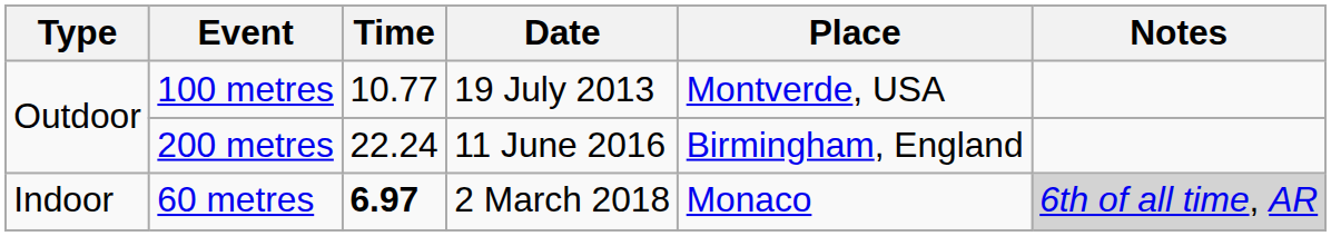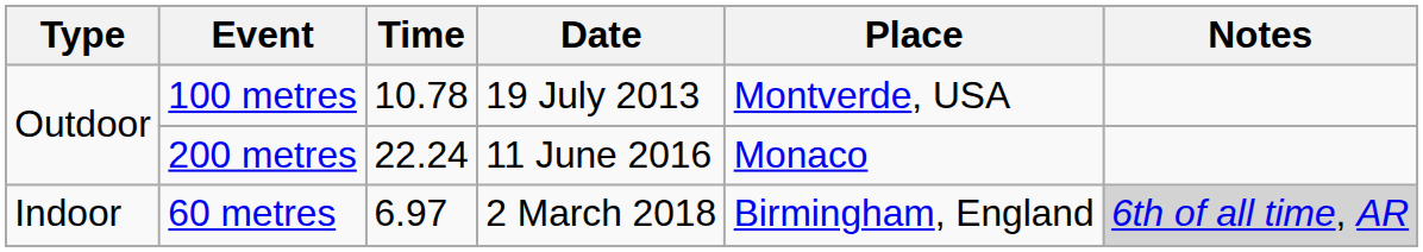 <table class="wikitable">
 <tr>
 <th>Type</th>
 <th>Event</th>
 <th>Time</th>
 <th>Date</th>
 <th>Place</th>
 <th>Notes</th>
 </tr>
 <tr>
 <td rowspan=2>Outdoor</td>
 <td><a href='#'>100 metres</a></td>
-<td>10.77</td>
+<td>10.78</td>
 <td>19 July 2013</td>
 <td><a href='#'>Montverde</a>, USA</td>
 <td></td>
 </tr>
 <tr>
 <td><a href='#'>200 metres</a></td>
 <td>22.24</td>
 <td>11 June 2016</td>
-<td><a href='#'>Birmingham</a>, England</td>
+<td><a href='#'>Monaco</a></td>
 <td></td>
 </tr>
 <tr>
 <td>Indoor</td>
 <td><a href='#'>60 metres</a></td>
-<td><strong>6.97</strong></td>
+<td>6.97</td>
 <td>2 March 2018</td>
-<td><a href='#'>Monaco</a></td>
+<td><a href='#'>Birmingham</a>, England</td>
 <td style="background: lightgrey;"><a href='#'><em>6th of all time</em></a>, <a href='#'><em>AR</em></a></td>
 </tr>
 </table>
